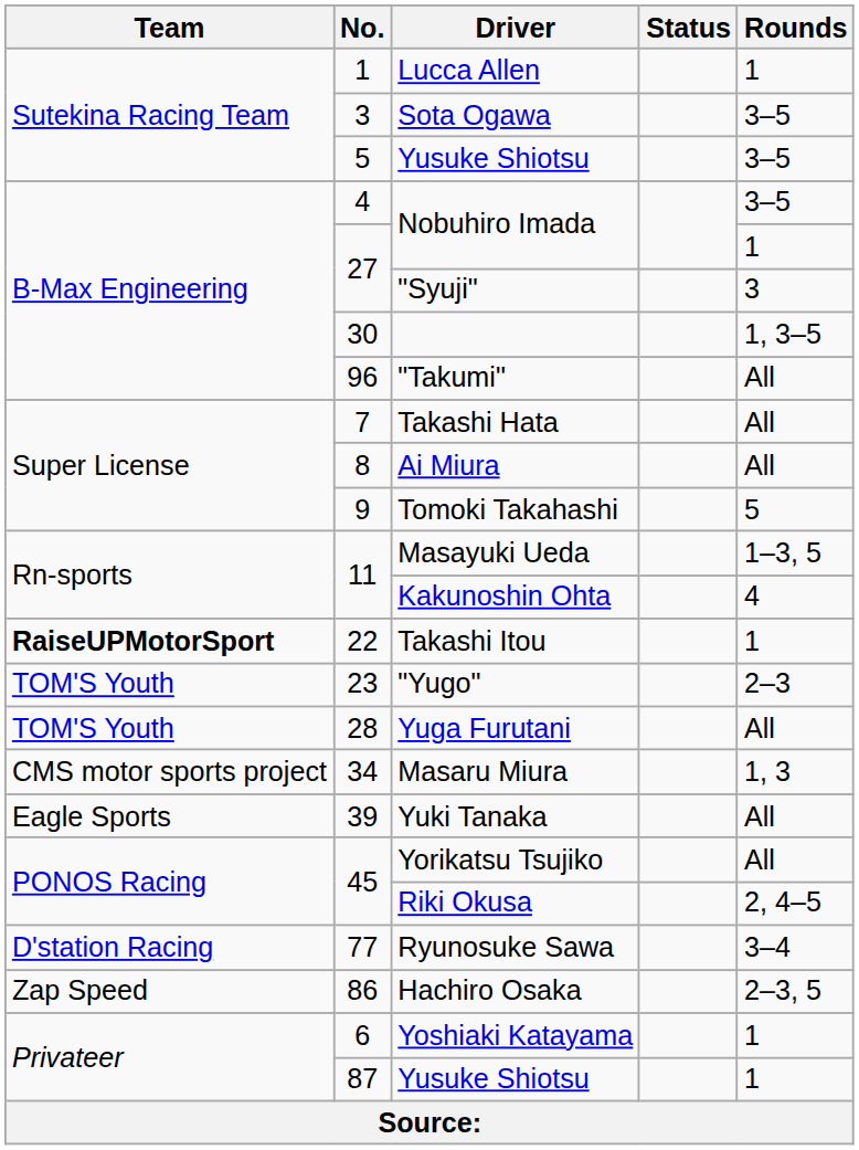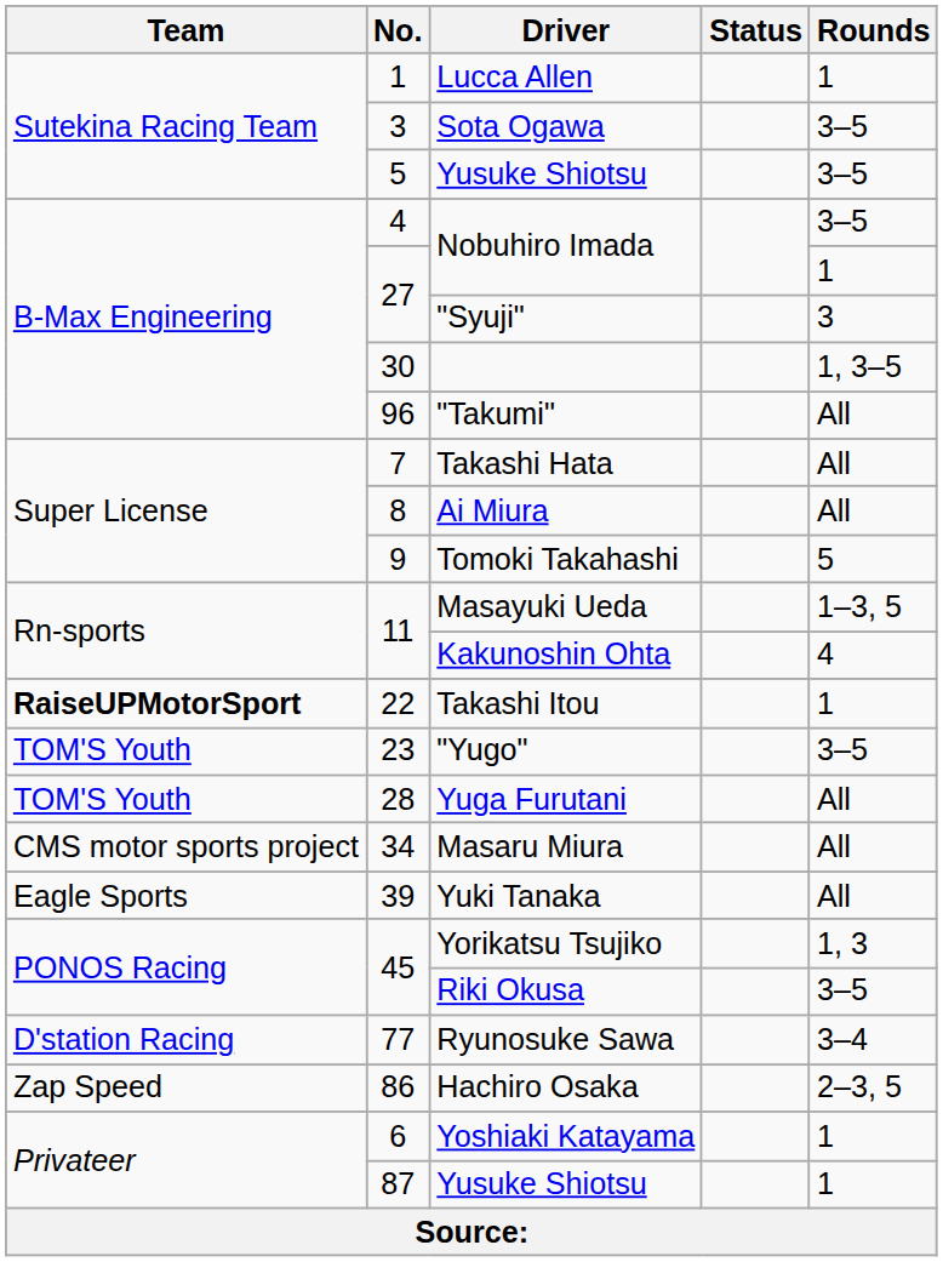 <table class="wikitable" style="font-size:85%;">
 <tr>
 <th>Team</th>
 <th>No.</th>
 <th>Driver</th>
 <th>Status</th>
 <th>Rounds</th>
 </tr>
 <tr>
 <td rowspan="3"><a href='#'>Sutekina Racing Team</a></td>
 <td align="center">1</td>
 <td> <a href='#'>Lucca Allen</a></td>
 <td></td>
 <td>1</td>
 </tr>
 <tr>
 <td align="center">3</td>
 <td> <a href='#'>Sota Ogawa</a></td>
 <td></td>
 <td>3–5</td>
 </tr>
 <tr>
 <td align="center">5</td>
 <td> <a href='#'>Yusuke Shiotsu</a></td>
 <td></td>
 <td>3–5</td>
 </tr>
 <tr>
 <td rowspan="5"><a href='#'>B-Max Engineering</a></td>
 <td align="center">4</td>
 <td rowspan="2"> Nobuhiro Imada</td>
 <td rowspan="2" align="center"></td>
 <td>3–5</td>
 </tr>
 <tr>
 <td rowspan="2" align="center">27</td>
 <td>1</td>
 </tr>
 <tr>
 <td> "Syuji"</td>
 <td align="center"></td>
 <td>3</td>
 </tr>
 <tr>
 <td align="center">30</td>
 <td> </td>
 <td align="center"></td>
 <td>1, 3–5</td>
 </tr>
 <tr>
 <td align="center">96</td>
 <td> "Takumi"</td>
 <td align="center"></td>
 <td>All</td>
 </tr>
 <tr>
 <td rowspan="3">Super License</td>
 <td align="center">7</td>
 <td> Takashi Hata</td>
 <td align="center"></td>
 <td>All</td>
 </tr>
 <tr>
 <td align="center">8</td>
 <td> <a href='#'>Ai Miura</a></td>
 <td></td>
 <td>All</td>
 </tr>
 <tr>
 <td align="center">9</td>
 <td> Tomoki Takahashi</td>
 <td></td>
 <td>5</td>
 </tr>
 <tr>
 <td rowspan="2">Rn-sports</td>
 <td rowspan="2" align="center">11</td>
 <td> Masayuki Ueda</td>
 <td align="center"></td>
 <td>1–3, 5</td>
 </tr>
 <tr>
 <td> <a href='#'>Kakunoshin Ohta</a></td>
 <td></td>
 <td>4</td>
 </tr>
 <tr>
 <td><strong>RaiseUPMotorSport</strong></td>
 <td align="center">22</td>
 <td> Takashi Itou</td>
 <td></td>
 <td>1</td>
 </tr>
 <tr>
 <td><a href='#'>TOM'S Youth</a></td>
 <td align="center">23</td>
 <td> "Yugo"</td>
 <td></td>
-<td>2–3</td>
+<td>3–5</td>
 </tr>
 <tr>
 <td><a href='#'>TOM'S Youth</a></td>
 <td align="center">28</td>
 <td> <a href='#'>Yuga Furutani</a></td>
 <td></td>
 <td>All</td>
 </tr>
 <tr>
 <td>CMS motor sports project</td>
 <td align="center">34</td>
 <td> Masaru Miura</td>
 <td align="center"></td>
-<td>1, 3</td>
+<td>All</td>
 </tr>
 <tr>
 <td>Eagle Sports</td>
 <td align="center">39</td>
 <td> Yuki Tanaka</td>
 <td align="center"></td>
 <td>All</td>
 </tr>
 <tr>
 <td rowspan="2"><a href='#'>PONOS Racing</a></td>
 <td rowspan="2" align="center">45</td>
 <td> Yorikatsu Tsujiko</td>
 <td></td>
-<td>All</td>
+<td>1, 3</td>
 </tr>
 <tr>
 <td> <a href='#'>Riki Okusa</a></td>
 <td></td>
-<td>2, 4–5</td>
+<td>3–5</td>
 </tr>
 <tr>
 <td><a href='#'>D'station Racing</a></td>
 <td align="center">77</td>
 <td> Ryunosuke Sawa</td>
 <td></td>
 <td>3–4</td>
 </tr>
 <tr>
 <td>Zap Speed</td>
 <td align="center">86</td>
 <td> Hachiro Osaka</td>
 <td align="center"></td>
 <td>2–3, 5</td>
 </tr>
 <tr>
 <td rowspan=2><em>Privateer</em></td>
 <td align="center">6</td>
 <td> <a href='#'>Yoshiaki Katayama</a></td>
 <td></td>
 <td>1</td>
 </tr>
 <tr>
 <td align="center">87</td>
 <td> <a href='#'>Yusuke Shiotsu</a></td>
 <td></td>
 <td>1</td>
 </tr>
 <tr>
 <th colspan=5>Source: </th>
 </tr>
 </table>
